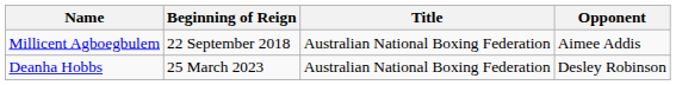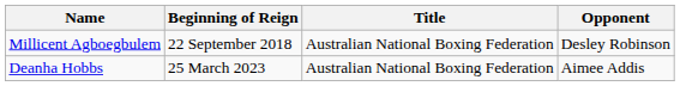 <table class="wikitable">
 <tr>
 <th>Name</th>
 <th>Beginning of Reign</th>
 <th>Title</th>
 <th>Opponent</th>
 </tr>
 <tr>
 <td><a href='#'>Millicent Agboegbulem</a></td>
 <td>22 September 2018</td>
 <td>Australian National Boxing Federation</td>
-<td>Aimee Addis</td>
+<td>Desley Robinson</td>
 </tr>
 <tr>
 <td><a href='#'>Deanha Hobbs</a></td>
 <td>25 March 2023</td>
 <td>Australian National Boxing Federation</td>
-<td>Desley Robinson</td>
+<td>Aimee Addis</td>
 </tr>
 </table>
